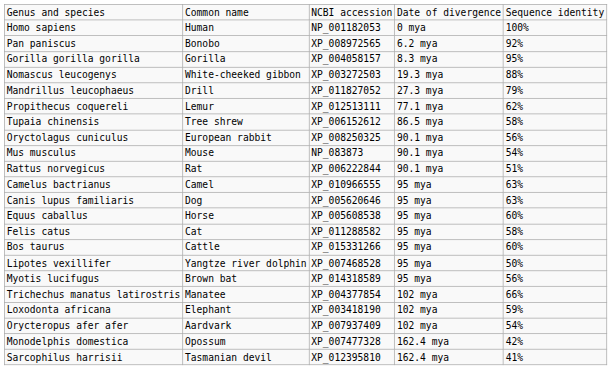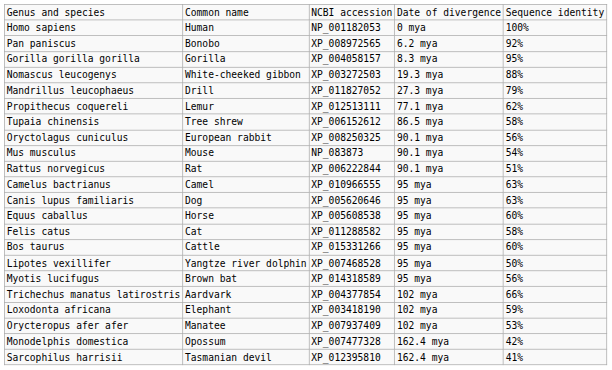 <table class="wikitable">
 <tr>
 <td>Genus and species</td>
 <td>Common name</td>
 <td>NCBI accession</td>
 <td>Date of divergence</td>
 <td>Sequence identity</td>
 </tr>
 <tr>
 <td>Homo sapiens</td>
 <td>Human</td>
 <td>NP_001182053</td>
 <td>0 mya</td>
 <td>100%</td>
 </tr>
 <tr>
 <td>Pan paniscus</td>
 <td>Bonobo</td>
 <td>XP_008972565</td>
 <td>6.2 mya</td>
 <td>92%</td>
 </tr>
 <tr>
 <td>Gorilla gorilla gorilla</td>
 <td>Gorilla</td>
 <td>XP_004058157</td>
 <td>8.3 mya</td>
 <td>95%</td>
 </tr>
 <tr>
 <td>Nomascus leucogenys</td>
 <td>White-cheeked gibbon</td>
 <td>XP_003272503</td>
 <td>19.3 mya</td>
 <td>88%</td>
 </tr>
 <tr>
 <td>Mandrillus leucophaeus</td>
 <td>Drill</td>
 <td>XP_011827052</td>
 <td>27.3 mya</td>
 <td>79%</td>
 </tr>
 <tr>
 <td>Propithecus coquereli</td>
 <td>Lemur</td>
 <td>XP_012513111</td>
 <td>77.1 mya</td>
 <td>62%</td>
 </tr>
 <tr>
 <td>Tupaia chinensis</td>
 <td>Tree shrew</td>
 <td>XP_006152612</td>
 <td>86.5 mya</td>
 <td>58%</td>
 </tr>
 <tr>
 <td>Oryctolagus cuniculus</td>
 <td>European rabbit</td>
 <td>XP_008250325</td>
 <td>90.1 mya</td>
 <td>56%</td>
 </tr>
 <tr>
 <td>Mus musculus</td>
 <td>Mouse</td>
 <td>NP_083873</td>
 <td>90.1 mya</td>
 <td>54%</td>
 </tr>
 <tr>
 <td>Rattus norvegicus</td>
 <td>Rat</td>
 <td>XP_006222844</td>
 <td>90.1 mya</td>
 <td>51%</td>
 </tr>
 <tr>
 <td>Camelus bactrianus</td>
 <td>Camel</td>
 <td>XP_010966555</td>
 <td>95 mya</td>
 <td>63%</td>
 </tr>
 <tr>
 <td>Canis lupus familiaris</td>
 <td>Dog</td>
 <td>XP_005620646</td>
 <td>95 mya</td>
 <td>63%</td>
 </tr>
 <tr>
 <td>Equus caballus</td>
 <td>Horse</td>
 <td>XP_005608538</td>
 <td>95 mya</td>
 <td>60%</td>
 </tr>
 <tr>
 <td>Felis catus</td>
 <td>Cat</td>
 <td>XP_011288582</td>
 <td>95 mya</td>
 <td>58%</td>
 </tr>
 <tr>
 <td>Bos taurus</td>
 <td>Cattle</td>
 <td>XP_015331266</td>
 <td>95 mya</td>
 <td>60%</td>
 </tr>
 <tr>
 <td>Lipotes vexillifer</td>
 <td>Yangtze river dolphin</td>
 <td>XP_007468528</td>
 <td>95 mya</td>
 <td>50%</td>
 </tr>
 <tr>
 <td>Myotis lucifugus</td>
 <td>Brown bat</td>
 <td>XP_014318589</td>
 <td>95 mya</td>
 <td>56%</td>
 </tr>
 <tr>
 <td>Trichechus manatus latirostris</td>
-<td>Manatee</td>
+<td>Aardvark</td>
 <td>XP_004377854</td>
 <td>102 mya</td>
 <td>66%</td>
 </tr>
 <tr>
 <td>Loxodonta africana</td>
 <td>Elephant</td>
 <td>XP_003418190</td>
 <td>102 mya</td>
 <td>59%</td>
 </tr>
 <tr>
 <td>Orycteropus afer afer</td>
-<td>Aardvark</td>
+<td>Manatee</td>
 <td>XP_007937409</td>
 <td>102 mya</td>
-<td>54%</td>
+<td>53%</td>
 </tr>
 <tr>
 <td>Monodelphis domestica</td>
 <td>Opossum</td>
 <td>XP_007477328</td>
 <td>162.4 mya</td>
 <td>42%</td>
 </tr>
 <tr>
 <td>Sarcophilus harrisii</td>
 <td>Tasmanian devil</td>
 <td>XP_012395810</td>
 <td>162.4 mya</td>
 <td>41%</td>
 </tr>
 </table>
